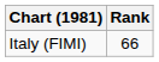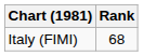 <table class="wikitable">
 <tr>
 <th align="left">Chart (1981)</th>
 <th align="left">Rank</th>
 </tr>
 <tr>
 <td>Italy (FIMI)</td>
-<td style="text-align:center;">66</td>
+<td style="text-align:center;">68</td>
 </tr>
 </table>
